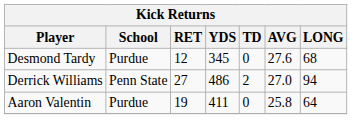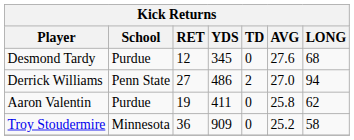 <table class="wikitable">
 <tr>
 <th colspan="7" align="center">Kick Returns</th>
 </tr>
 <tr>
 <th>Player</th>
 <th>School</th>
 <th>RET</th>
 <th>YDS</th>
 <th>TD</th>
 <th>AVG</th>
 <th>LONG</th>
 </tr>
 <tr>
 <td>Desmond Tardy</td>
 <td>Purdue</td>
 <td>12</td>
 <td>345</td>
 <td>0</td>
 <td>27.6</td>
 <td>68</td>
 </tr>
 <tr>
 <td>Derrick Williams</td>
 <td>Penn State</td>
 <td>27</td>
 <td>486</td>
 <td>2</td>
 <td>27.0</td>
 <td>94</td>
 </tr>
 <tr>
 <td>Aaron Valentin</td>
 <td>Purdue</td>
 <td>19</td>
 <td>411</td>
 <td>0</td>
 <td>25.8</td>
-<td>64</td>
+<td>62</td>
+</tr>
+<tr>
+<td><a href='#'>Troy Stoudermire</a></td>
+<td>Minnesota</td>
+<td>36</td>
+<td>909</td>
+<td>0</td>
+<td>25.2</td>
+<td>58</td>
 </tr>
 <tr>
 </tr>
 </table>
